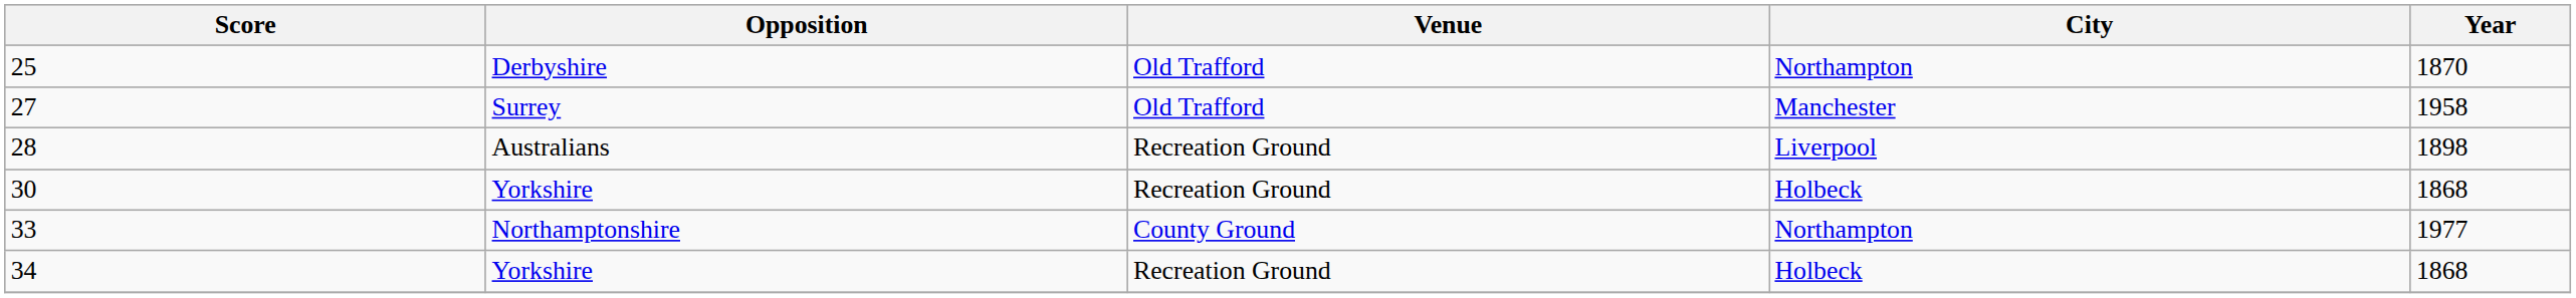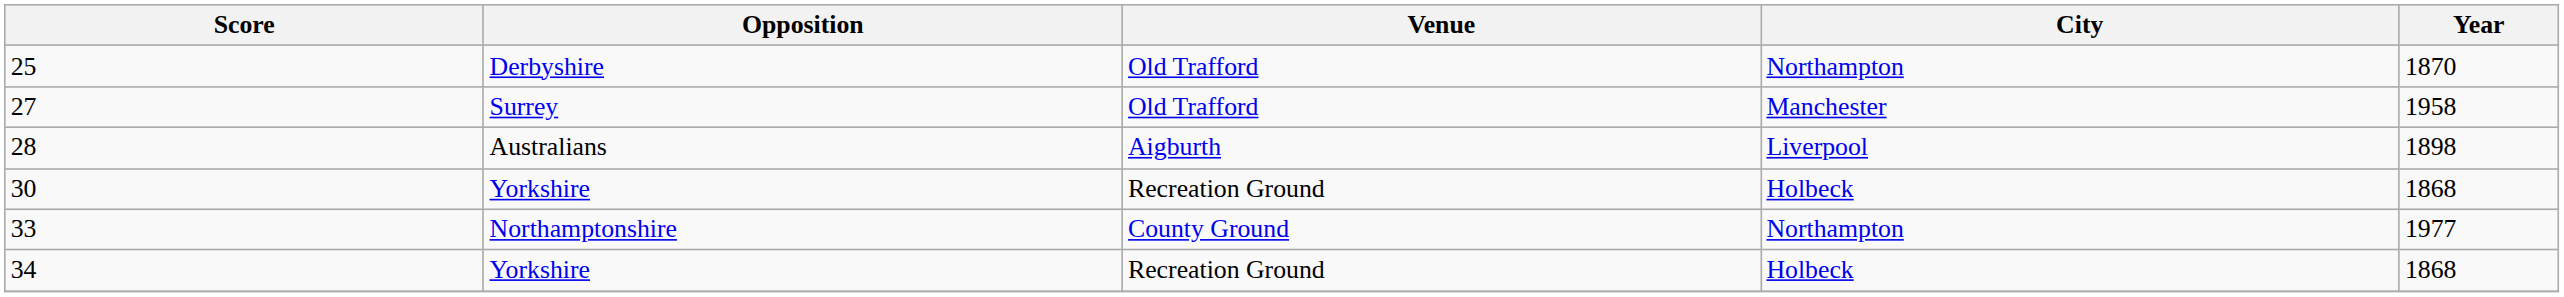 <table class="wikitable" width=80%|>
 <tr>
 <th width=15%>Score</th>
 <th width=20%>Opposition</th>
 <th width=20%>Venue</th>
 <th width=20%>City</th>
 <th width=5%>Year</th>
 </tr>
 <tr>
 <td>25</td>
 <td><a href='#'>Derbyshire</a></td>
 <td><a href='#'>Old Trafford</a></td>
 <td><a href='#'>Northampton</a></td>
 <td>1870</td>
 </tr>
 <tr>
 <td>27</td>
 <td><a href='#'>Surrey</a></td>
 <td><a href='#'>Old Trafford</a></td>
 <td><a href='#'>Manchester</a></td>
 <td>1958</td>
 </tr>
 <tr>
 <td>28</td>
 <td>Australians</td>
-<td>Recreation Ground</td>
+<td><a href='#'>Aigburth</a></td>
 <td><a href='#'>Liverpool</a></td>
 <td>1898</td>
 </tr>
 <tr>
 <td>30</td>
 <td><a href='#'>Yorkshire</a></td>
 <td>Recreation Ground</td>
 <td><a href='#'>Holbeck</a></td>
 <td>1868</td>
 </tr>
 <tr>
 <td>33</td>
 <td><a href='#'>Northamptonshire</a></td>
 <td><a href='#'>County Ground</a></td>
 <td><a href='#'>Northampton</a></td>
 <td>1977</td>
 </tr>
 <tr>
 <td>34</td>
 <td><a href='#'>Yorkshire</a></td>
 <td>Recreation Ground</td>
 <td><a href='#'>Holbeck</a></td>
 <td>1868</td>
 </tr>
 <tr>
 </tr>
 </table>
